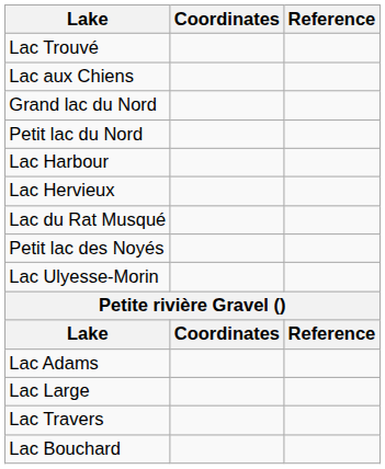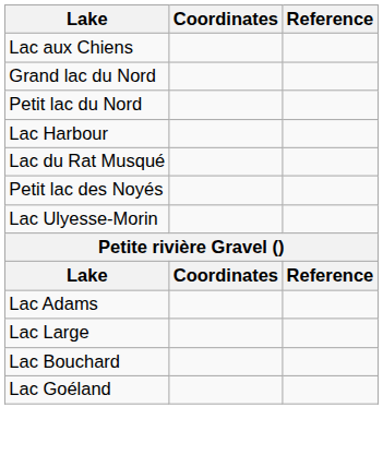 <table class="wikitable sortable">
 <tr>
 <th>Lake</th>
 <th>Coordinates</th>
 <th>Reference</th>
-</tr>
-<tr>
-<td>Lac Trouvé</td>
-<td></td>
-<td></td>
 </tr>
 <tr>
 <td>Lac aux Chiens</td>
 <td></td>
 <td></td>
 </tr>
 <tr>
 <td>Grand lac du Nord</td>
 <td></td>
 <td></td>
 </tr>
 <tr>
 <td>Petit lac du Nord</td>
 <td></td>
 <td></td>
 </tr>
 <tr>
 <td>Lac Harbour</td>
-<td></td>
-<td></td>
-</tr>
-<tr>
-<td>Lac Hervieux</td>
 <td></td>
 <td></td>
 </tr>
 <tr>
 <td>Lac du Rat Musqué</td>
 <td></td>
 <td></td>
 </tr>
 <tr>
 <td>Petit lac des Noyés</td>
 <td></td>
 <td></td>
 </tr>
 <tr>
 <td>Lac Ulyesse-Morin</td>
 <td></td>
 <td></td>
 </tr>
 <tr>
 <th colspan=3>Petite rivière Gravel ()</th>
 </tr>
 <tr>
 <th>Lake</th>
 <th>Coordinates</th>
 <th>Reference</th>
 </tr>
 <tr>
 <td>Lac Adams</td>
 <td></td>
 <td></td>
 </tr>
 <tr>
 <td>Lac Large</td>
 <td></td>
 <td></td>
 </tr>
 <tr>
-<td>Lac Travers</td>
+<td>Lac Bouchard</td>
 <td></td>
 <td></td>
 </tr>
 <tr>
-<td>Lac Bouchard</td>
+<td>Lac Goéland</td>
 <td></td>
 <td></td>
 </tr>
 </table>
